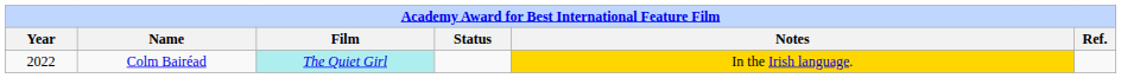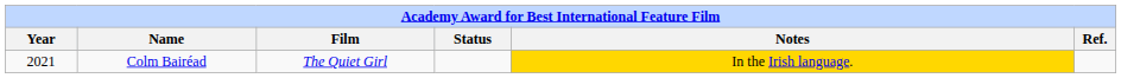 <table class="wikitable" style="text-align: center">
 <tr ---- bgcolor="#bfd7ff">
 <td colspan=6 align=center><strong><a href='#'>Academy Award for Best International Feature Film</a></strong></td>
 </tr>
 <tr ---- bgcolor="#ebf5ff">
 <th width="75">Year</th>
 <th width="200">Name</th>
 <th width="200">Film</th>
 <th width="80">Status</th>
 <th width="650">Notes</th>
 <th width="40">Ref.</th>
 </tr>
 <tr>
-<td>2022</td>
+<td>2021</td>
 <td><a href='#'>Colm Bairéad</a></td>
-<td style="background: paleturquoise;"><em><a href='#'>The Quiet Girl</a></em></td>
+<td><em><a href='#'>The Quiet Girl</a></em></td>
 <td></td>
 <td style="background: gold;">In the <a href='#'>Irish language</a>.</td>
 <td></td>
 </tr>
 </table>
